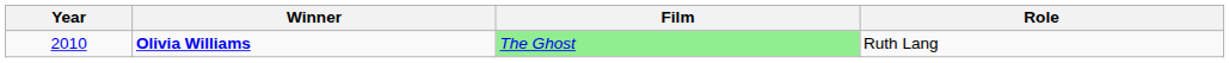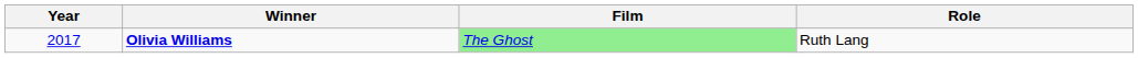 <table class="wikitable" width="95%" cellpadding="5">
 <tr>
 <th width="100"><strong>Year</strong></th>
 <th width="300"><strong>Winner</strong></th>
 <th width="300"><strong>Film</strong></th>
 <th width="300"><strong>Role</strong></th>
 </tr>
 <tr>
-<td style="text-align:center;"><a href='#'>2010</a></td>
+<td style="text-align:center;"><a href='#'>2017</a></td>
 <td><strong><a href='#'>Olivia Williams</a></strong></td>
 <td style="background: lightgreen;"><em><a href='#'>The Ghost</a></em></td>
 <td>Ruth Lang</td>
 </tr>
 </table>
